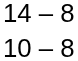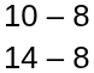 <table style="text-align:center">
 <tr>
 <th width=200></th>
 <th width=100></th>
 <th width=200></th>
 </tr>
 <tr>
 <td align=right><strong></strong></td>
-<td>14 – 8</td>
+<td>10 – 8</td>
 <td align=left></td>
 </tr>
 <tr>
 <td align=right><strong></strong></td>
-<td>10 – 8</td>
+<td>14 – 8</td>
 <td align=left></td>
 </tr>
 </table>
